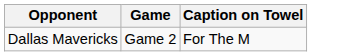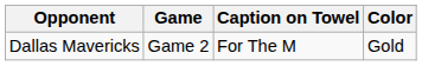 <table class="wikitable">
 <tr>
 <th>Opponent</th>
 <th>Game</th>
 <th>Caption on Towel</th>
+<th>Color</th>
 </tr>
 <tr>
 <td>Dallas Mavericks</td>
 <td>Game 2</td>
 <td>For The M</td>
+<td>Gold</td>
 </tr>
 </table>
